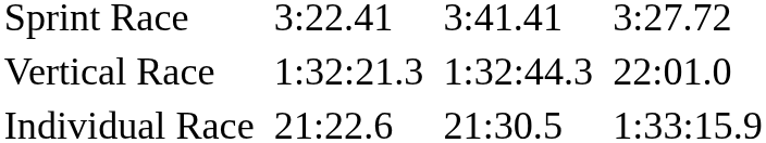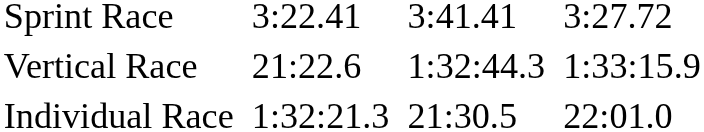 <table>
 <tr>
 <td>Sprint Race</td>
 <td></td>
 <td>3:22.41</td>
 <td></td>
 <td>3:41.41</td>
 <td></td>
 <td>3:27.72</td>
 </tr>
 <tr>
 <td>Vertical Race</td>
 <td></td>
-<td>1:32:21.3</td>
+<td>21:22.6</td>
 <td></td>
 <td>1:32:44.3</td>
 <td></td>
-<td>22:01.0</td>
+<td>1:33:15.9</td>
 </tr>
 <tr>
 <td>Individual Race</td>
 <td></td>
-<td>21:22.6</td>
+<td>1:32:21.3</td>
 <td></td>
 <td>21:30.5</td>
 <td></td>
-<td>1:33:15.9</td>
+<td>22:01.0</td>
 </tr>
 </table>
